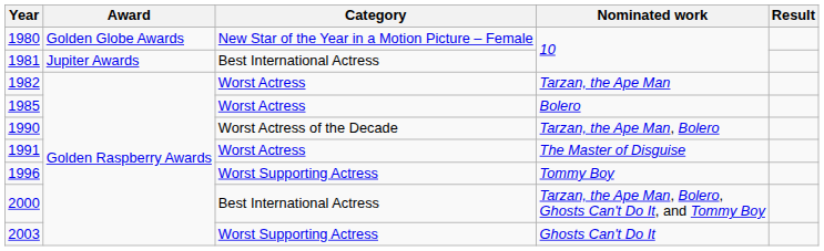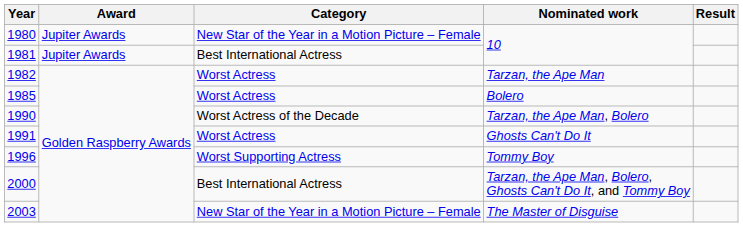 <table class="wikitable sortable">
 <tr>
 <th>Year</th>
 <th>Award</th>
 <th>Category</th>
 <th>Nominated work</th>
 <th>Result</th>
 </tr>
 <tr>
 <td><a href='#'>1980</a></td>
-<td><a href='#'>Golden Globe Awards</a></td>
+<td><a href='#'>Jupiter Awards</a></td>
 <td><a href='#'>New Star of the Year in a Motion Picture – Female</a></td>
 <td rowspan="2"><em><a href='#'>10</a></em></td>
 <td></td>
 </tr>
 <tr>
 <td><a href='#'>1981</a></td>
 <td><a href='#'>Jupiter Awards</a></td>
 <td>Best International Actress</td>
 <td></td>
 </tr>
 <tr>
 <td><a href='#'>1982</a></td>
 <td rowspan="7"><a href='#'>Golden Raspberry Awards</a></td>
 <td><a href='#'>Worst Actress</a></td>
 <td><em><a href='#'>Tarzan, the Ape Man</a></em></td>
 <td></td>
 </tr>
 <tr>
 <td><a href='#'>1985</a></td>
 <td><a href='#'>Worst Actress</a></td>
 <td><em><a href='#'>Bolero</a></em></td>
 <td></td>
 </tr>
 <tr>
 <td><a href='#'>1990</a></td>
 <td>Worst Actress of the Decade</td>
 <td><em><a href='#'>Tarzan, the Ape Man</a></em>, <em><a href='#'>Bolero</a></em></td>
 <td></td>
 </tr>
 <tr>
 <td><a href='#'>1991</a></td>
 <td><a href='#'>Worst Actress</a></td>
-<td><em><a href='#'>The Master of Disguise</a></em></td>
+<td><em><a href='#'>Ghosts Can't Do It</a></em></td>
 <td></td>
 </tr>
 <tr>
 <td><a href='#'>1996</a></td>
 <td><a href='#'>Worst Supporting Actress</a></td>
 <td><em><a href='#'>Tommy Boy</a></em></td>
 <td></td>
 </tr>
 <tr>
 <td><a href='#'>2000</a></td>
 <td>Best International Actress</td>
 <td><em><a href='#'>Tarzan, the Ape Man</a></em>, <em><a href='#'>Bolero</a></em>,<br><em><a href='#'>Ghosts Can't Do It</a></em>, and <em><a href='#'>Tommy Boy</a></em></td>
 <td></td>
 </tr>
 <tr>
 <td><a href='#'>2003</a></td>
-<td><a href='#'>Worst Supporting Actress</a></td>
-<td><em><a href='#'>Ghosts Can't Do It</a></em></td>
+<td><a href='#'>New Star of the Year in a Motion Picture – Female</a></td>
+<td><em><a href='#'>The Master of Disguise</a></em></td>
 <td></td>
 </tr>
 </table>
